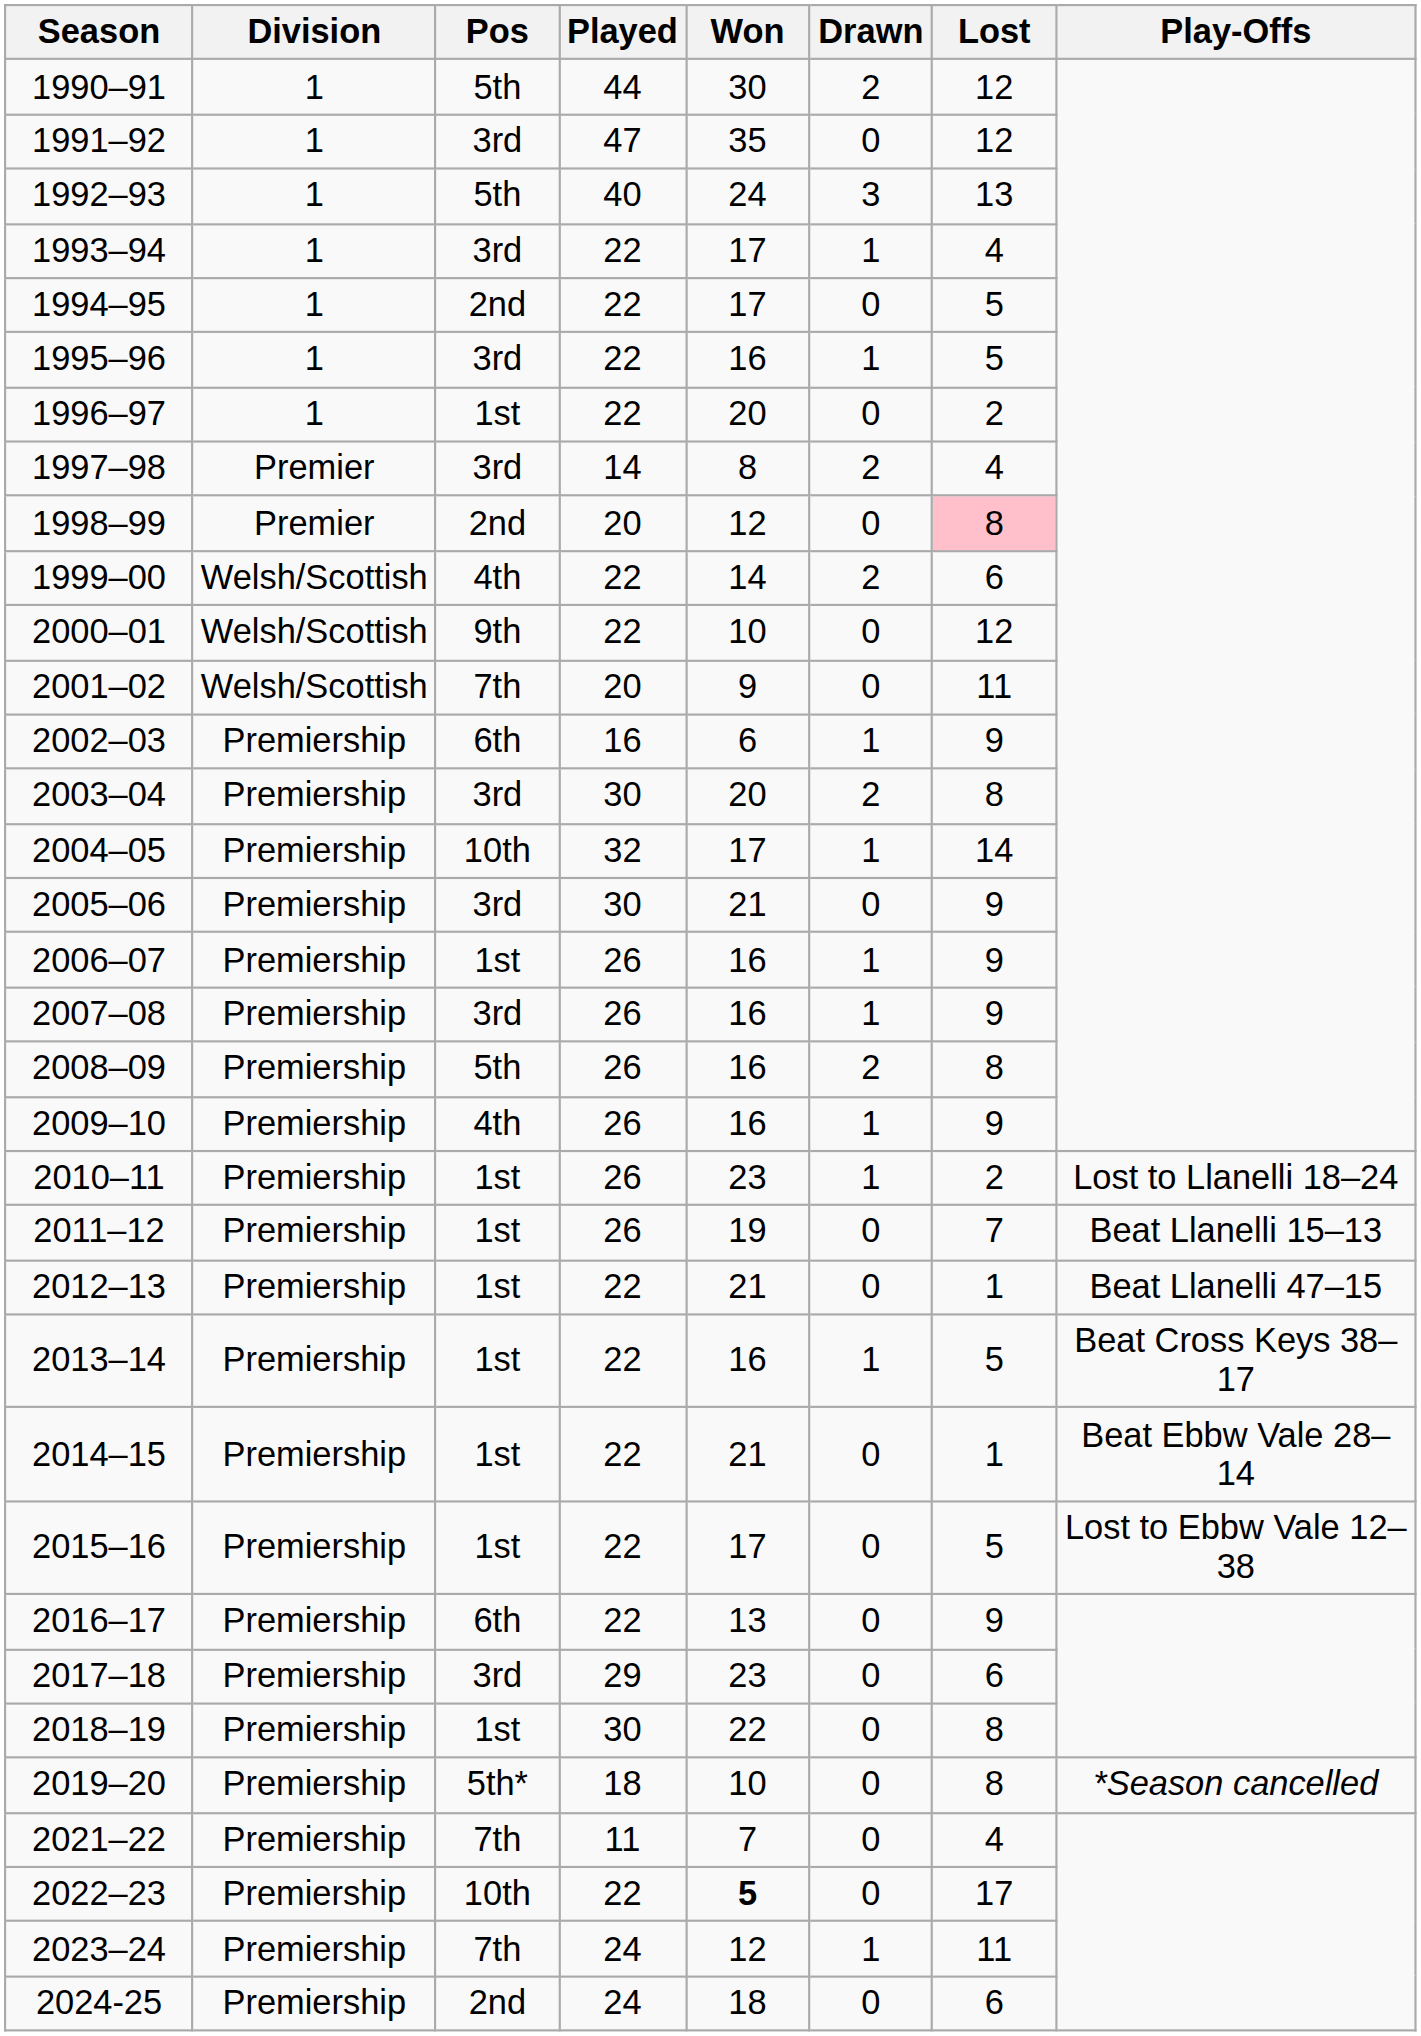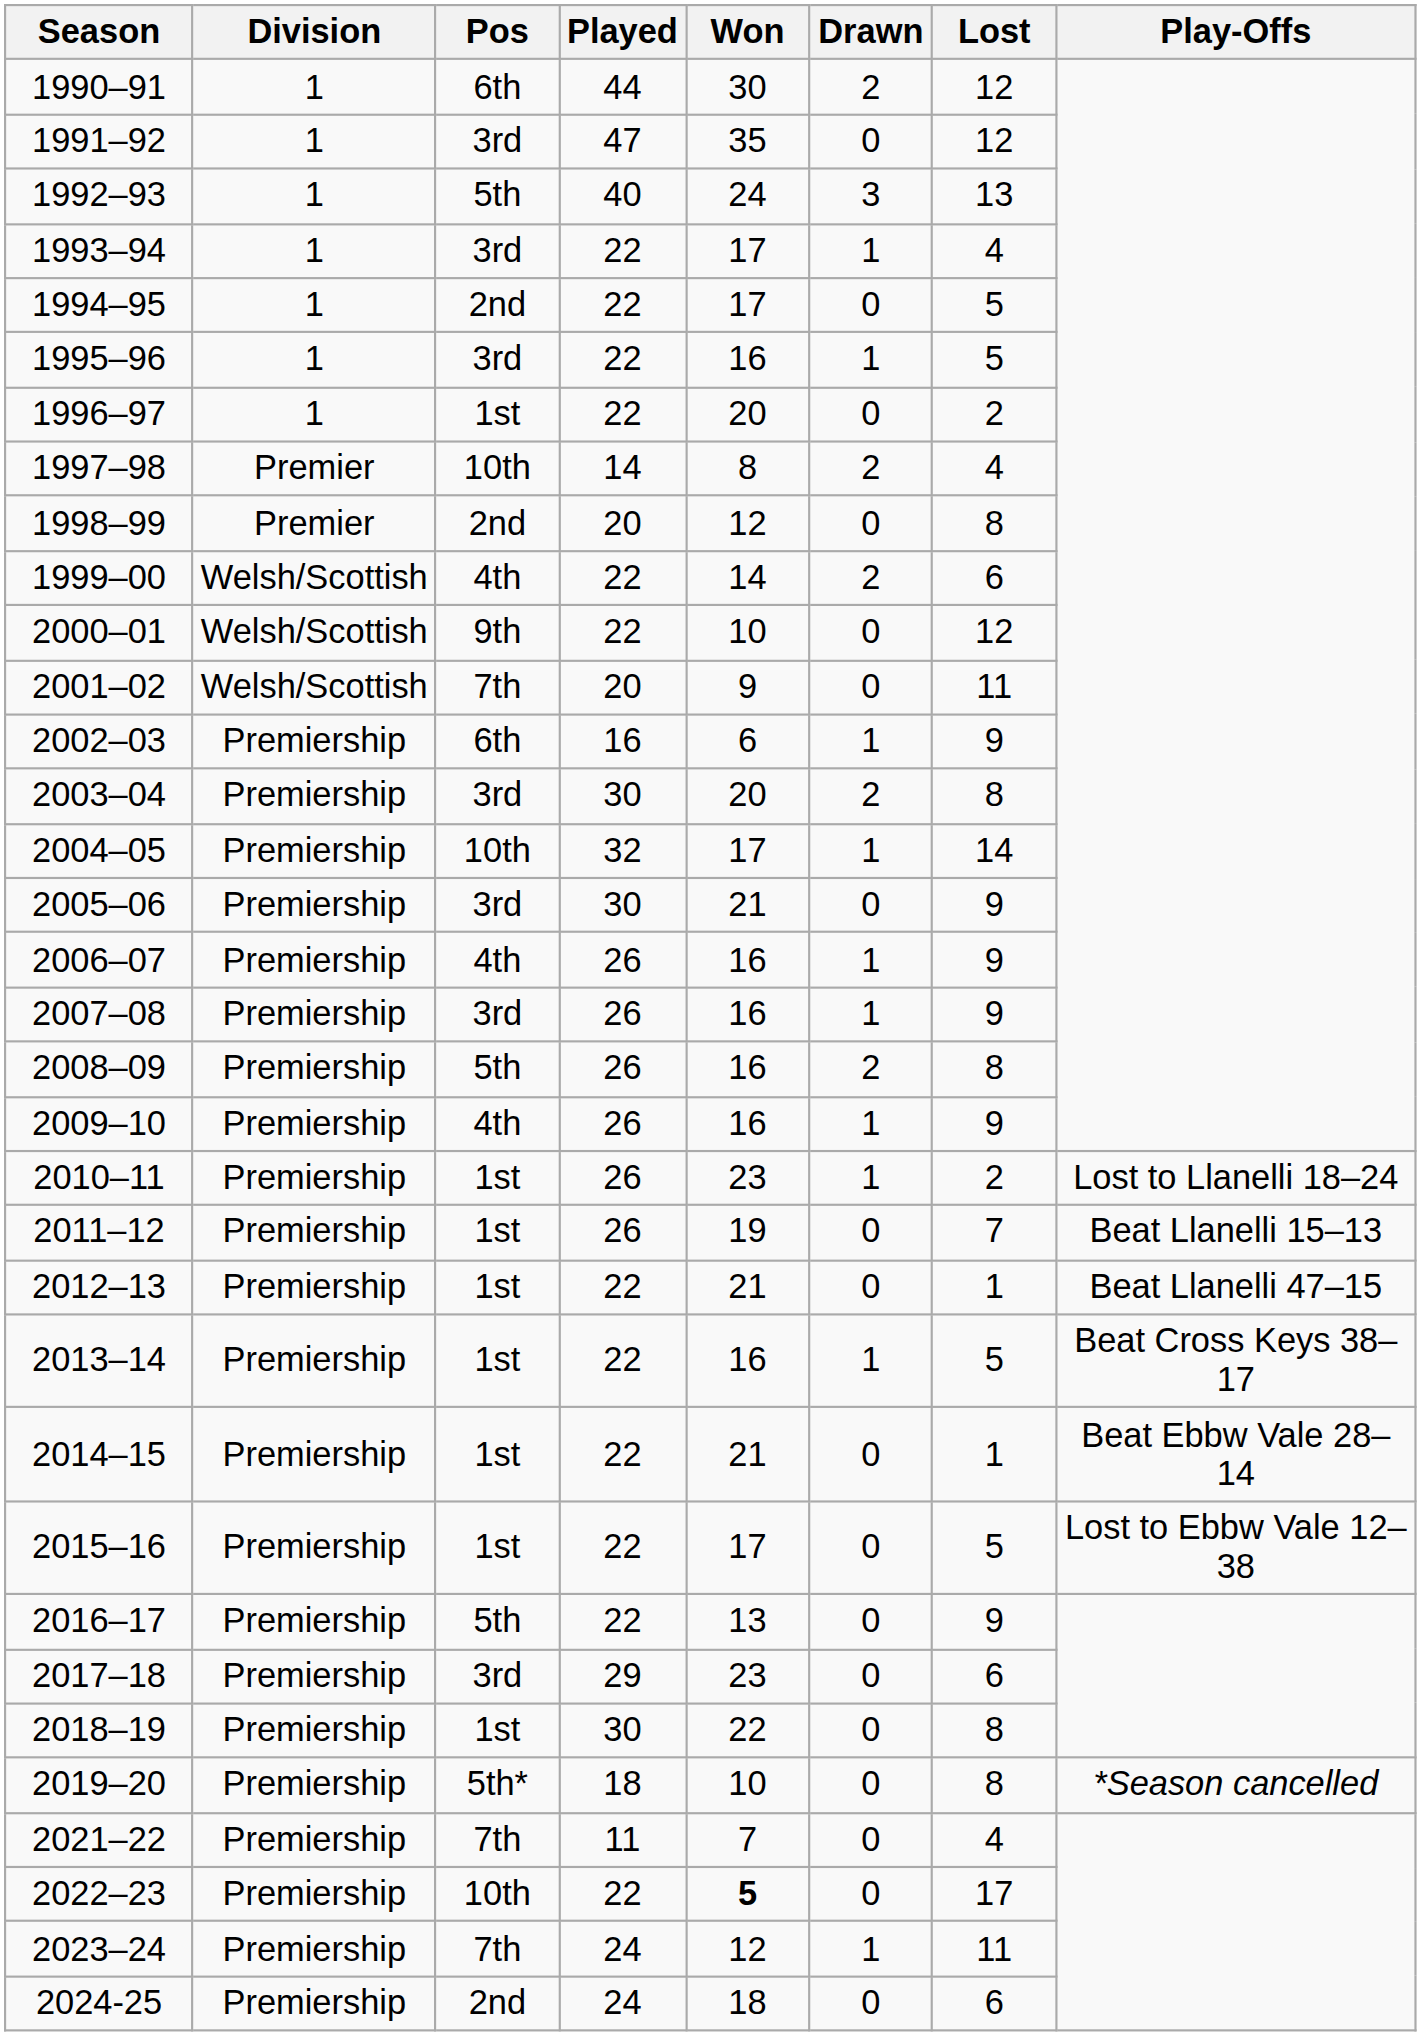 <table class="wikitable" style="text-align:center;">
 <tr>
 <th style="width:80px;">Season</th>
 <th style="width:80px;">Division</th>
 <th style="width:50px;">Pos</th>
 <th style="width:50px;">Played</th>
 <th style="width:50px;">Won</th>
 <th style="width:50px;">Drawn</th>
 <th style="width:50px;">Lost</th>
 <th style="width:160px;">Play-Offs</th>
 </tr>
 <tr>
 <td>1990–91</td>
 <td>1</td>
-<td>5th</td>
+<td>6th</td>
 <td>44</td>
 <td>30</td>
 <td>2</td>
 <td>12</td>
 </tr>
 <tr>
 <td>1991–92</td>
 <td>1</td>
 <td>3rd</td>
 <td>47</td>
 <td>35</td>
 <td>0</td>
 <td>12</td>
 </tr>
 <tr>
 <td>1992–93</td>
 <td>1</td>
 <td>5th</td>
 <td>40</td>
 <td>24</td>
 <td>3</td>
 <td>13</td>
 </tr>
 <tr>
 <td>1993–94</td>
 <td>1</td>
 <td>3rd</td>
 <td>22</td>
 <td>17</td>
 <td>1</td>
 <td>4</td>
 </tr>
 <tr>
 <td>1994–95</td>
 <td>1</td>
 <td>2nd</td>
 <td>22</td>
 <td>17</td>
 <td>0</td>
 <td>5</td>
 </tr>
 <tr>
 <td>1995–96</td>
 <td>1</td>
 <td>3rd</td>
 <td>22</td>
 <td>16</td>
 <td>1</td>
 <td>5</td>
 </tr>
 <tr>
 <td>1996–97</td>
 <td>1</td>
 <td>1st</td>
 <td>22</td>
 <td>20</td>
 <td>0</td>
 <td>2</td>
 </tr>
 <tr>
 <td>1997–98</td>
 <td>Premier</td>
-<td>3rd</td>
+<td>10th</td>
 <td>14</td>
 <td>8</td>
 <td>2</td>
 <td>4</td>
 </tr>
 <tr>
 <td>1998–99</td>
 <td>Premier</td>
 <td>2nd</td>
 <td>20</td>
 <td>12</td>
 <td>0</td>
-<td style="background: pink;">8</td>
+<td>8</td>
 </tr>
 <tr>
 <td>1999–00</td>
 <td>Welsh/Scottish</td>
 <td>4th</td>
 <td>22</td>
 <td>14</td>
 <td>2</td>
 <td>6</td>
 </tr>
 <tr>
 <td>2000–01</td>
 <td>Welsh/Scottish</td>
 <td>9th</td>
 <td>22</td>
 <td>10</td>
 <td>0</td>
 <td>12</td>
 </tr>
 <tr>
 <td>2001–02</td>
 <td>Welsh/Scottish</td>
 <td>7th</td>
 <td>20</td>
 <td>9</td>
 <td>0</td>
 <td>11</td>
 </tr>
 <tr>
 <td>2002–03</td>
 <td>Premiership</td>
 <td>6th</td>
 <td>16</td>
 <td>6</td>
 <td>1</td>
 <td>9</td>
 </tr>
 <tr>
 <td>2003–04</td>
 <td>Premiership</td>
 <td>3rd</td>
 <td>30</td>
 <td>20</td>
 <td>2</td>
 <td>8</td>
 </tr>
 <tr>
 <td>2004–05</td>
 <td>Premiership</td>
 <td>10th</td>
 <td>32</td>
 <td>17</td>
 <td>1</td>
 <td>14</td>
 </tr>
 <tr>
 <td>2005–06</td>
 <td>Premiership</td>
 <td>3rd</td>
 <td>30</td>
 <td>21</td>
 <td>0</td>
 <td>9</td>
 </tr>
 <tr>
 <td>2006–07</td>
 <td>Premiership</td>
-<td>1st</td>
+<td>4th</td>
 <td>26</td>
 <td>16</td>
 <td>1</td>
 <td>9</td>
 </tr>
 <tr>
 <td>2007–08</td>
 <td>Premiership</td>
 <td>3rd</td>
 <td>26</td>
 <td>16</td>
 <td>1</td>
 <td>9</td>
 </tr>
 <tr>
 <td>2008–09</td>
 <td>Premiership</td>
 <td>5th</td>
 <td>26</td>
 <td>16</td>
 <td>2</td>
 <td>8</td>
 </tr>
 <tr>
 <td>2009–10</td>
 <td>Premiership</td>
 <td>4th</td>
 <td>26</td>
 <td>16</td>
 <td>1</td>
 <td>9</td>
 </tr>
 <tr>
 <td>2010–11</td>
 <td>Premiership</td>
 <td>1st</td>
 <td>26</td>
 <td>23</td>
 <td>1</td>
 <td>2</td>
 <td>Lost to Llanelli 18–24</td>
 </tr>
 <tr>
 <td>2011–12</td>
 <td>Premiership</td>
 <td>1st</td>
 <td>26</td>
 <td>19</td>
 <td>0</td>
 <td>7</td>
 <td>Beat Llanelli 15–13</td>
 </tr>
 <tr>
 <td>2012–13</td>
 <td>Premiership</td>
 <td>1st</td>
 <td>22</td>
 <td>21</td>
 <td>0</td>
 <td>1</td>
 <td>Beat Llanelli 47–15</td>
 </tr>
 <tr>
 <td>2013–14</td>
 <td>Premiership</td>
 <td>1st</td>
 <td>22</td>
 <td>16</td>
 <td>1</td>
 <td>5</td>
 <td>Beat Cross Keys 38–17</td>
 </tr>
 <tr>
 <td>2014–15</td>
 <td>Premiership</td>
 <td>1st</td>
 <td>22</td>
 <td>21</td>
 <td>0</td>
 <td>1</td>
 <td>Beat Ebbw Vale 28–14</td>
 </tr>
 <tr>
 <td>2015–16</td>
 <td>Premiership</td>
 <td>1st</td>
 <td>22</td>
 <td>17</td>
 <td>0</td>
 <td>5</td>
 <td>Lost to Ebbw Vale 12–38</td>
 </tr>
 <tr>
 <td>2016–17</td>
 <td>Premiership</td>
-<td>6th</td>
+<td>5th</td>
 <td>22</td>
 <td>13</td>
 <td>0</td>
 <td>9</td>
 </tr>
 <tr>
 <td>2017–18</td>
 <td>Premiership</td>
 <td>3rd</td>
 <td>29</td>
 <td>23</td>
 <td>0</td>
 <td>6</td>
 </tr>
 <tr>
 <td>2018–19</td>
 <td>Premiership</td>
 <td>1st</td>
 <td>30</td>
 <td>22</td>
 <td>0</td>
 <td>8</td>
 </tr>
 <tr>
 <td>2019–20</td>
 <td>Premiership</td>
 <td>5th*</td>
 <td>18</td>
 <td>10</td>
 <td>0</td>
 <td>8</td>
 <td><em>*Season cancelled</em></td>
 </tr>
 <tr>
 <td>2021–22</td>
 <td>Premiership</td>
 <td>7th</td>
 <td>11</td>
 <td>7</td>
 <td>0</td>
 <td>4</td>
 </tr>
 <tr>
 <td>2022–23</td>
 <td>Premiership</td>
 <td>10th</td>
 <td>22</td>
 <td><strong>5</strong></td>
 <td>0</td>
 <td>17</td>
 </tr>
 <tr>
 <td>2023–24</td>
 <td>Premiership</td>
 <td>7th</td>
 <td>24</td>
 <td>12</td>
 <td>1</td>
 <td>11</td>
 </tr>
 <tr>
 <td>2024-25</td>
 <td>Premiership</td>
 <td>2nd</td>
 <td>24</td>
 <td>18</td>
 <td>0</td>
 <td>6</td>
 </tr>
 </table>
